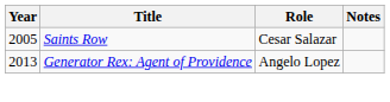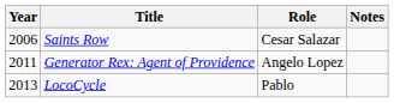 <table class="wikitable sortable">
 <tr>
 <th>Year</th>
 <th>Title</th>
 <th>Role</th>
 <th class="unsortable">Notes</th>
 </tr>
 <tr>
-<td>2005</td>
+<td>2006</td>
 <td><em><a href='#'>Saints Row</a></em></td>
 <td>Cesar Salazar</td>
 <td></td>
 </tr>
 <tr>
-<td>2013</td>
+<td>2011</td>
 <td><em><a href='#'>Generator Rex: Agent of Providence</a></em></td>
 <td>Angelo Lopez</td>
 <td></td>
 </tr>
+<tr>
+<td>2013</td>
+<td><em><a href='#'>LocoCycle</a></em></td>
+<td>Pablo</td>
+<td></td>
+</tr>
 </table>
